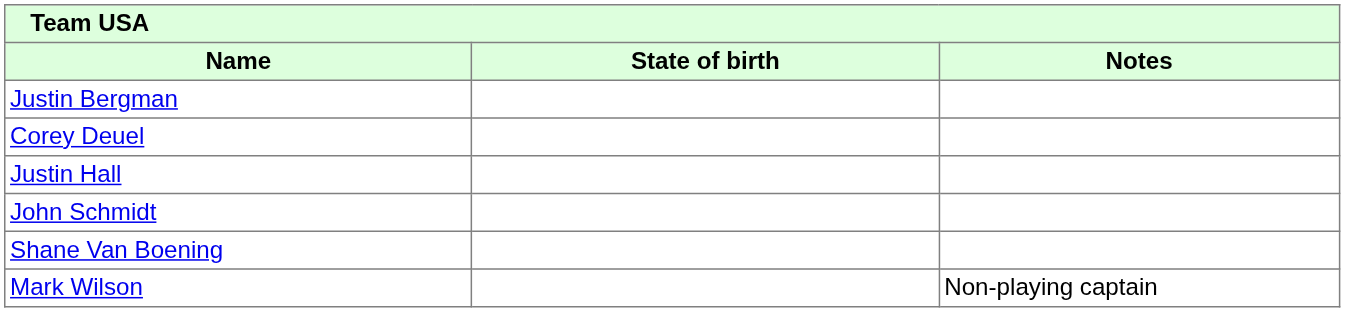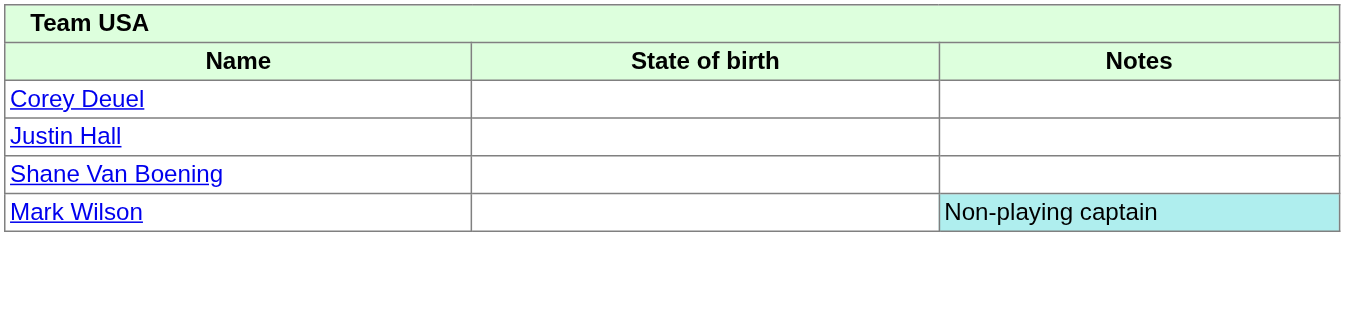 <table border="1" cellpadding="3" width="70%" style="border-collapse: collapse;">
 <tr bgcolor="#ddffdd">
 <td colspan=3>   <strong>Team USA</strong></td>
 </tr>
 <tr bgcolor="#ddffdd">
 <th width=35%>Name</th>
 <th width=35%>State of birth</th>
 <th width=30%%>Notes</th>
-</tr>
-<tr>
-<td><a href='#'>Justin Bergman</a></td>
-<td></td>
-<td></td>
 </tr>
 <tr>
 <td><a href='#'>Corey Deuel</a></td>
 <td></td>
 <td></td>
 </tr>
 <tr>
 <td><a href='#'>Justin Hall</a></td>
 <td></td>
 <td></td>
 </tr>
 <tr>
-<td><a href='#'>John Schmidt</a></td>
-<td></td>
-<td></td>
-</tr>
-<tr>
 <td><a href='#'>Shane Van Boening</a></td>
 <td></td>
 <td></td>
 </tr>
 <tr>
 <td><a href='#'>Mark Wilson</a></td>
 <td></td>
-<td>Non-playing captain</td>
+<td style="background: paleturquoise;">Non-playing captain</td>
 </tr>
 </table>
